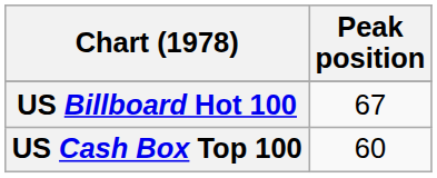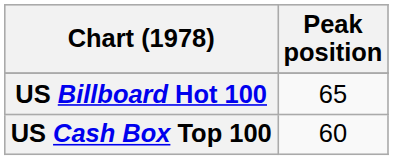 <table class="wikitable sortable plainrowheaders" style="text-align:center">
 <tr>
 <th>Chart (1978)</th>
 <th>Peak<br>position</th>
 </tr>
 <tr>
 </tr>
 <tr>
 <th scope="row">US <a href='#'><em>Billboard</em> Hot 100</a></th>
-<td>67</td>
+<td>65</td>
 </tr>
 <tr>
 <th scope="row">US <a href='#'><em>Cash Box</em></a> Top 100</th>
 <td>60</td>
 </tr>
 </table>
